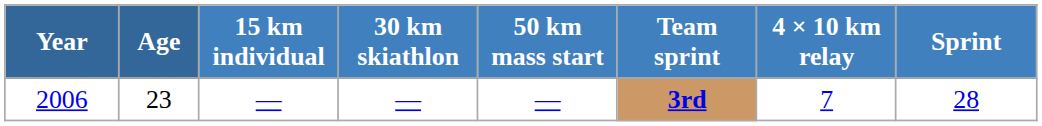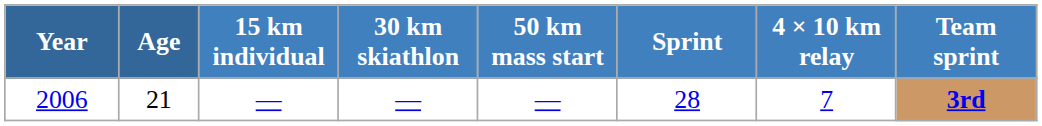 <table class="wikitable" style="font-size:95%; text-align:center; border:grey solid 1px; border-collapse:collapse; background:#ffffff;">
 <tr>
 <th style="background-color:#369; color:white; width:60px;"> Year </th>
 <th style="background-color:#369; color:white; width:40px;"> Age </th>
 <th style="background-color:#4180be; color:white; width:75px;"> 15 km <br> individual </th>
 <th style="background-color:#4180be; color:white; width:75px;"> 30 km <br> skiathlon </th>
 <th style="background-color:#4180be; color:white; width:75px;"> 50 km <br> mass start </th>
+<th style="background-color:#4180be; color:white; width:75px;"> Sprint </th>
+<th style="background-color:#4180be; color:white; width:75px;"> 4 × 10 km <br> relay </th>
 <th style="background-color:#4180be; color:white; width:75px;"> Team <br> sprint </th>
-<th style="background-color:#4180be; color:white; width:75px;"> 4 × 10 km <br> relay </th>
-<th style="background-color:#4180be; color:white; width:75px;"> Sprint </th>
 </tr>
 <tr>
 <td><a href='#'>2006</a></td>
-<td>23</td>
+<td>21</td>
 <td><a href='#'>—</a></td>
 <td><a href='#'>—</a></td>
 <td><a href='#'>—</a></td>
+<td><a href='#'>28</a></td>
+<td><a href='#'>7</a></td>
 <td style="background-color: #C96;"><a href='#'><strong>3rd</strong></a></td>
-<td><a href='#'>7</a></td>
-<td><a href='#'>28</a></td>
 </tr>
 </table>
